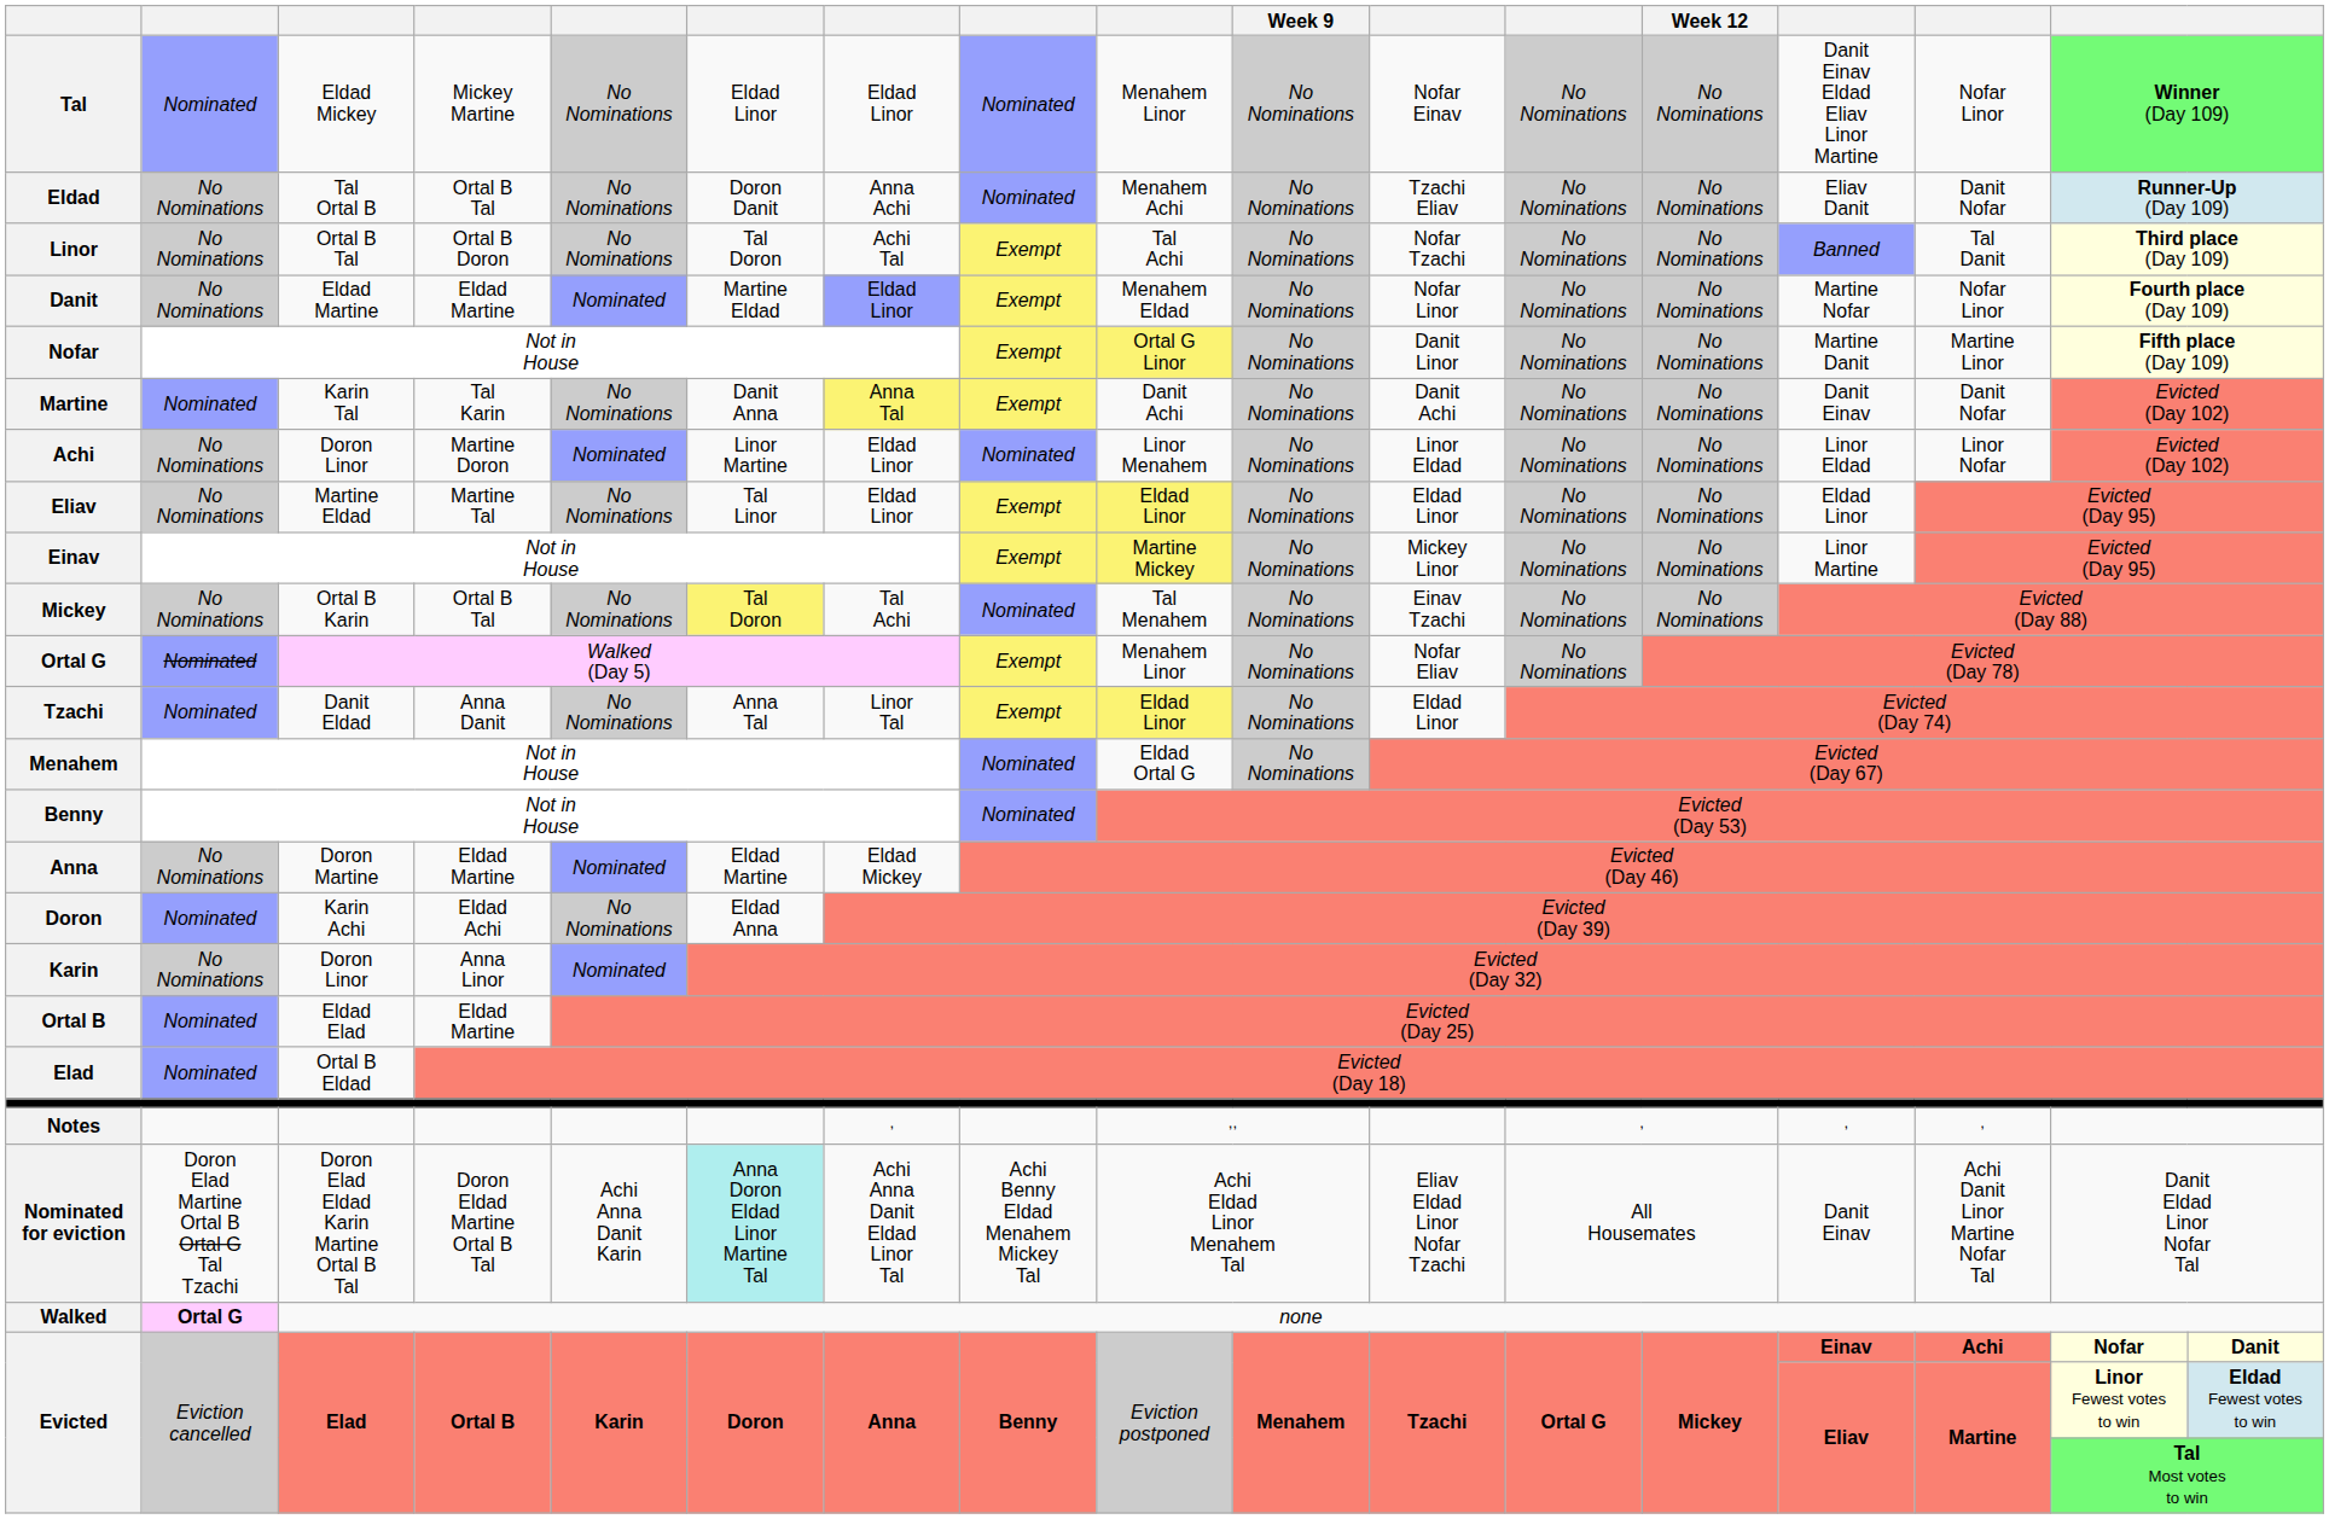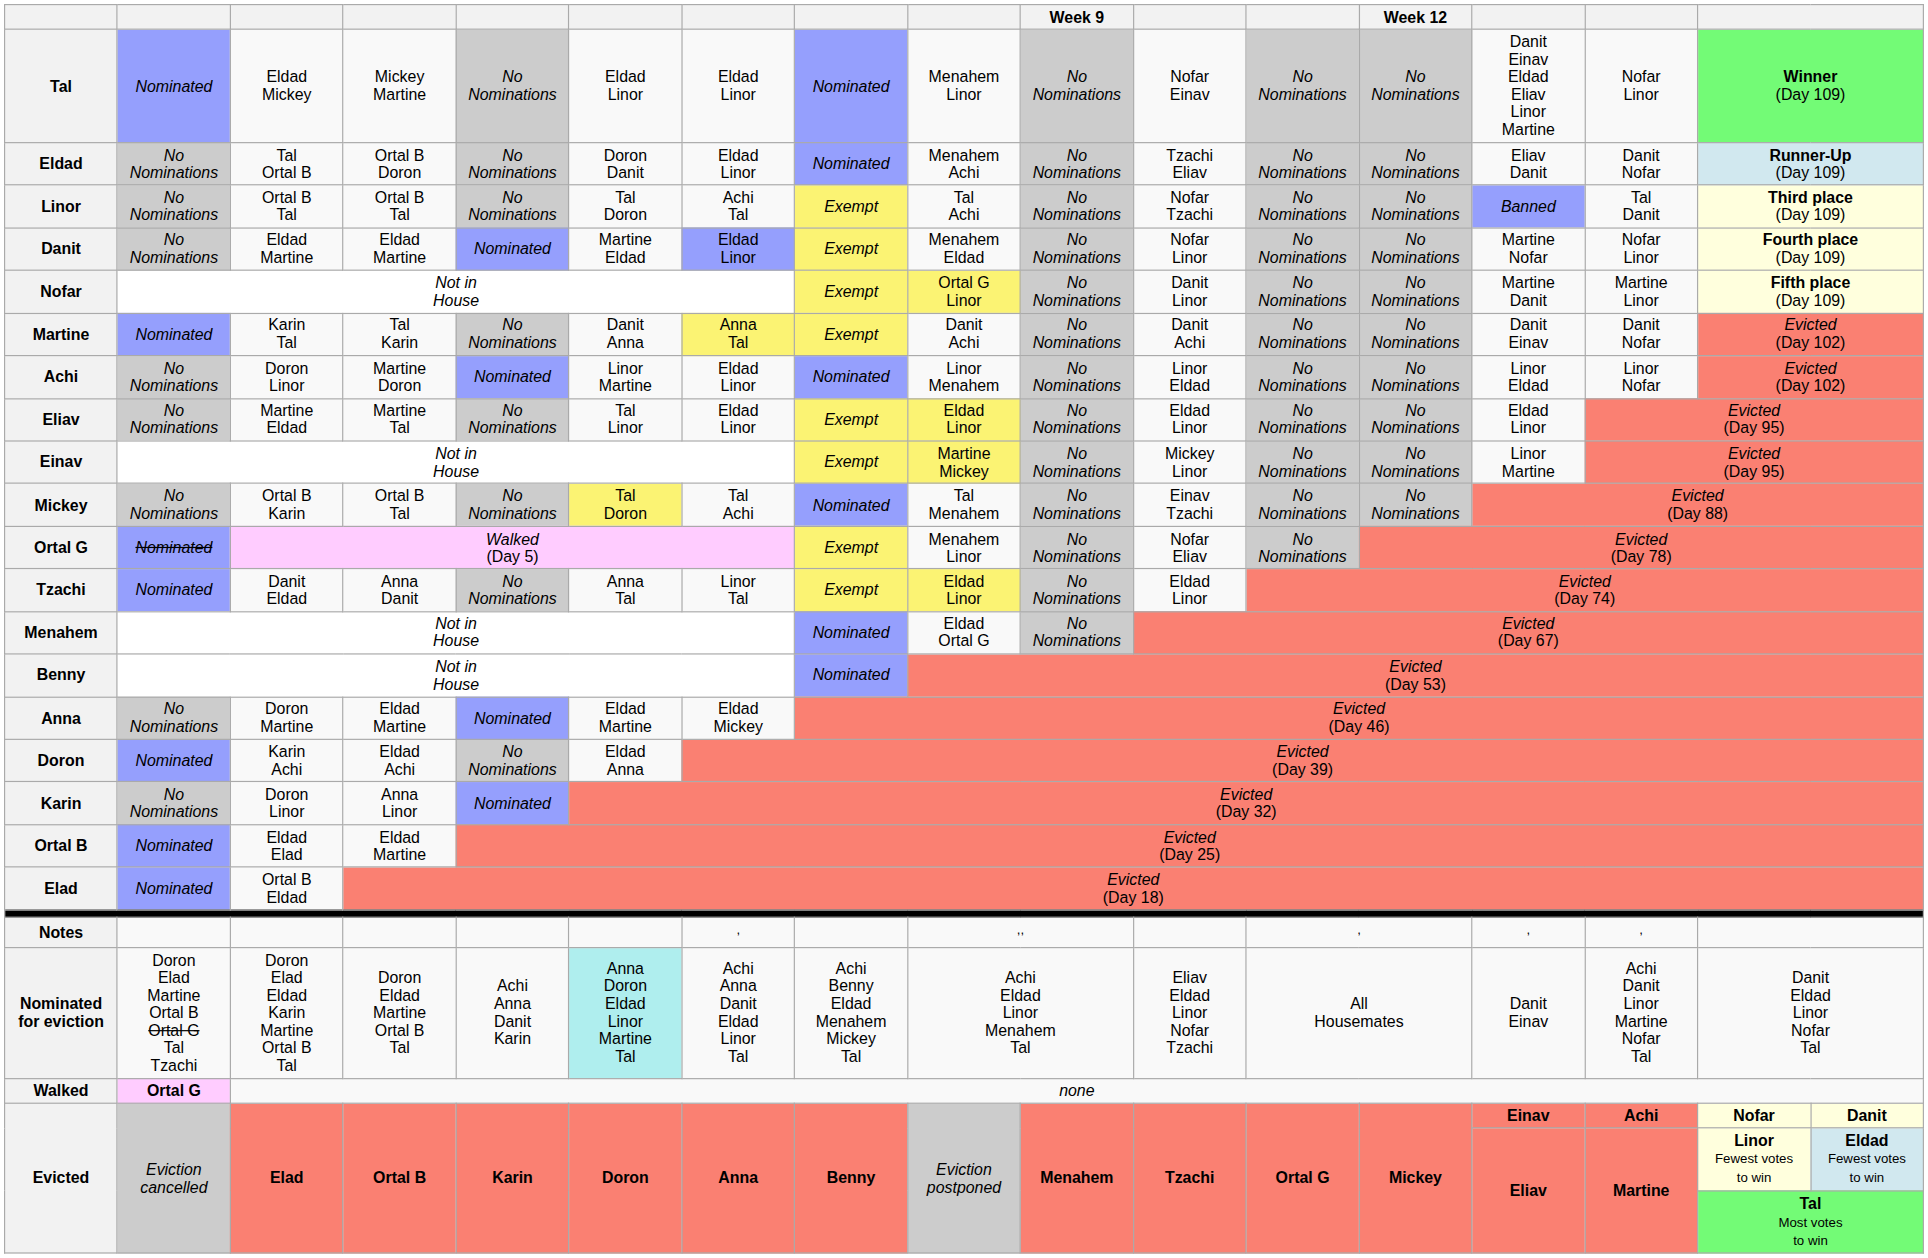 <table class="wikitable" style="font-size:85%; line-height:15px; text-align:center">
 <tr>
 <th style="width: 5%;"></th>
 <th style="width: 5%;"></th>
 <th style="width: 5%;"></th>
 <th style="width: 5%;"></th>
 <th style="width: 5%;"></th>
 <th style="width: 5%;"></th>
 <th style="width: 5%;"></th>
 <th style="width: 5%;"></th>
 <th style="width: 5%;"></th>
 <th style="width: 5%;">Week 9</th>
 <th style="width: 5%;"></th>
 <th style="width: 5%;"></th>
 <th style="width: 5%;">Week 12</th>
 <th style="width: 5%;"></th>
 <th style="width: 5%;"></th>
 <th style="width: 10%;" colspan="2"></th>
 </tr>
 <tr>
 <th>Tal</th>
 <td bgcolor="959ffd"><em>Nominated</em></td>
 <td>Eldad<br>Mickey</td>
 <td>Mickey<br>Martine</td>
 <td bgcolor="#CCC"><em>No<br>Nominations</em></td>
 <td>Eldad<br>Linor</td>
 <td>Eldad<br>Linor</td>
 <td bgcolor="959ffd"><em>Nominated</em></td>
 <td>Menahem<br>Linor</td>
 <td bgcolor="#CCC"><em>No<br>Nominations</em></td>
 <td>Nofar<br>Einav</td>
 <td bgcolor="#CCC"><em>No<br>Nominations</em></td>
 <td bgcolor="#CCC"><em>No<br>Nominations</em></td>
 <td>Danit<br>Einav<br>Eldad<br>Eliav<br>Linor<br>Martine</td>
 <td>Nofar<br>Linor</td>
 <td colspan="2" style="background:#73FB76"><strong>Winner</strong><br>(Day 109)</td>
 </tr>
 <tr>
 <th>Eldad</th>
 <td bgcolor="#CCC"><em>No<br>Nominations</em></td>
 <td>Tal<br>Ortal B</td>
-<td>Ortal B<br>Tal</td>
+<td>Ortal B<br> Doron</td>
 <td bgcolor="#CCC"><em>No<br>Nominations</em></td>
 <td>Doron<br>Danit</td>
-<td>Anna<br>Achi</td>
+<td>Eldad<br>Linor</td>
 <td bgcolor="959ffd"><em>Nominated</em></td>
 <td>Menahem<br>Achi</td>
 <td bgcolor="#CCC"><em>No<br>Nominations</em></td>
 <td>Tzachi<br>Eliav</td>
 <td bgcolor="#CCC"><em>No<br>Nominations</em></td>
 <td bgcolor="#CCC"><em>No<br>Nominations</em></td>
 <td>Eliav<br>Danit</td>
 <td>Danit<br>Nofar</td>
 <td colspan="2" style="background:#D1E8EF "><strong>Runner-Up</strong><br>(Day 109)</td>
 </tr>
 <tr>
 <th>Linor</th>
 <td bgcolor="#CCC"><em>No<br>Nominations</em></td>
 <td>Ortal B<br>Tal</td>
-<td>Ortal B<br> Doron</td>
+<td>Ortal B<br>Tal</td>
 <td bgcolor="#CCC"><em>No<br>Nominations</em></td>
 <td>Tal<br>Doron</td>
 <td>Achi<br>Tal</td>
 <td bgcolor="FBF373"><em>Exempt</em></td>
 <td>Tal<br>Achi</td>
 <td bgcolor="#CCC"><em>No<br>Nominations</em></td>
 <td>Nofar<br>Tzachi</td>
 <td bgcolor="#CCC"><em>No<br>Nominations</em></td>
 <td bgcolor="#CCC"><em>No<br>Nominations</em></td>
 <td style="background:#959FFD;"><em>Banned</em></td>
 <td>Tal<br>Danit</td>
 <td colspan="2" style="background:#FFFFDD"><strong>Third place</strong><br>(Day 109)</td>
 </tr>
 <tr>
 <th>Danit</th>
 <td bgcolor="#CCC"><em>No<br>Nominations</em></td>
 <td>Eldad<br>Martine</td>
 <td>Eldad<br>Martine</td>
 <td bgcolor="959ffd"><em>Nominated</em></td>
 <td>Martine<br>Eldad</td>
 <td bgcolor="959ffd">Eldad<br>Linor</td>
 <td bgcolor="FBF373"><em>Exempt</em></td>
 <td>Menahem<br>Eldad</td>
 <td bgcolor="#CCC"><em>No<br>Nominations</em></td>
 <td>Nofar<br>Linor</td>
 <td bgcolor="#CCC"><em>No<br>Nominations</em></td>
 <td bgcolor="#CCC"><em>No<br>Nominations</em></td>
 <td>Martine<br>Nofar</td>
 <td>Nofar<br>Linor</td>
 <td colspan="2" style="background:#FFFFDD"><strong>Fourth place</strong><br>(Day 109)</td>
 </tr>
 <tr>
 <th>Nofar</th>
 <td colspan="6" style="background:#FFFFFF"><em>Not in<br>House</em></td>
 <td bgcolor="FBF373"><em>Exempt</em></td>
 <td bgcolor="FBF373">Ortal G<br>Linor</td>
 <td bgcolor="#CCC"><em>No<br>Nominations</em></td>
 <td>Danit<br>Linor</td>
 <td bgcolor="#CCC"><em>No<br>Nominations</em></td>
 <td bgcolor="#CCC"><em>No<br>Nominations</em></td>
 <td>Martine<br>Danit</td>
 <td>Martine<br>Linor</td>
 <td colspan="2" style="background:#FFFFDD"><strong>Fifth place</strong><br>(Day 109)</td>
 </tr>
 <tr>
 <th>Martine</th>
 <td bgcolor="959ffd"><em>Nominated</em></td>
 <td>Karin<br>Tal</td>
 <td>Tal<br>Karin</td>
 <td bgcolor="#CCC"><em>No<br>Nominations</em></td>
 <td>Danit<br>Anna</td>
 <td bgcolor="FBF373">Anna<br>Tal</td>
 <td bgcolor="FBF373"><em>Exempt</em></td>
 <td>Danit<br>Achi</td>
 <td bgcolor="#CCC"><em>No<br>Nominations</em></td>
 <td>Danit<br>Achi</td>
 <td bgcolor="#CCC"><em>No<br>Nominations</em></td>
 <td bgcolor="#CCC"><em>No<br>Nominations</em></td>
 <td>Danit<br>Einav</td>
 <td>Danit<br>Nofar</td>
 <td colspan="2" style="background:#FA8072"><em>Evicted</em><br>(Day 102)</td>
 </tr>
 <tr>
 <th>Achi</th>
 <td bgcolor="#CCC"><em>No<br>Nominations</em></td>
 <td>Doron<br>Linor</td>
 <td>Martine<br>Doron</td>
 <td bgcolor="959ffd"><em>Nominated</em></td>
 <td>Linor<br>Martine</td>
 <td>Eldad<br>Linor</td>
 <td bgcolor="959ffd"><em>Nominated</em></td>
 <td>Linor<br>Menahem</td>
 <td bgcolor="#CCC"><em>No<br>Nominations</em></td>
 <td>Linor<br>Eldad</td>
 <td bgcolor="#CCC"><em>No<br>Nominations</em></td>
 <td bgcolor="#CCC"><em>No<br>Nominations</em></td>
 <td>Linor<br>Eldad</td>
 <td>Linor<br>Nofar</td>
 <td colspan="2" style="background:#FA8072"><em>Evicted</em><br>(Day 102)</td>
 </tr>
 <tr>
 <th>Eliav</th>
 <td bgcolor="#CCC"><em>No<br>Nominations</em></td>
 <td>Martine<br>Eldad</td>
 <td>Martine<br>Tal</td>
 <td bgcolor="#CCC"><em>No<br>Nominations</em></td>
 <td>Tal<br>Linor</td>
 <td>Eldad<br>Linor</td>
 <td bgcolor="FBF373"><em>Exempt</em></td>
 <td bgcolor="FBF373">Eldad<br>Linor</td>
 <td bgcolor="#CCC"><em>No<br>Nominations</em></td>
 <td>Eldad<br>Linor</td>
 <td bgcolor="#CCC"><em>No<br>Nominations</em></td>
 <td bgcolor="#CCC"><em>No<br>Nominations</em></td>
 <td>Eldad<br>Linor</td>
 <td colspan="3" style="background:#FA8072"><em>Evicted</em><br>(Day 95)</td>
 </tr>
 <tr>
 <th>Einav</th>
 <td colspan="6" style="background:#FFFFFF"><em>Not in<br>House</em></td>
 <td bgcolor="FBF373"><em>Exempt</em></td>
 <td bgcolor="FBF373">Martine<br>Mickey</td>
 <td bgcolor="#CCC"><em>No<br>Nominations</em></td>
 <td>Mickey<br>Linor</td>
 <td bgcolor="#CCC"><em>No<br>Nominations</em></td>
 <td bgcolor="#CCC"><em>No<br>Nominations</em></td>
 <td>Linor<br>Martine</td>
 <td colspan="3" style="background:#FA8072"><em>Evicted</em><br>(Day 95)</td>
 </tr>
 <tr>
 <th>Mickey</th>
 <td bgcolor="#CCC"><em>No<br>Nominations</em></td>
 <td>Ortal B<br>Karin</td>
 <td>Ortal B<br>Tal</td>
 <td bgcolor="#CCC"><em>No<br>Nominations</em></td>
 <td bgcolor="FBF373">Tal<br>Doron</td>
 <td>Tal<br>Achi</td>
 <td bgcolor="959ffd"><em>Nominated</em></td>
 <td>Tal<br>Menahem</td>
 <td bgcolor="#CCC"><em>No<br>Nominations</em></td>
 <td>Einav<br>Tzachi</td>
 <td bgcolor="#CCC"><em>No<br>Nominations</em></td>
 <td bgcolor="#CCC"><em>No<br>Nominations</em></td>
 <td colspan="4" style="background:#FA8072"><em>Evicted</em><br>(Day 88)</td>
 </tr>
 <tr>
 <th>Ortal G</th>
 <td bgcolor="959ffd"><em><s>Nominated</s></em></td>
 <td colspan=5 bgcolor="FFCCFF"><em>Walked</em><br>(Day 5)</td>
 <td bgcolor="FBF373"><em>Exempt</em></td>
 <td>Menahem<br>Linor</td>
 <td bgcolor="#CCC"><em>No<br>Nominations</em></td>
 <td>Nofar<br>Eliav</td>
 <td bgcolor="#CCC"><em>No<br>Nominations</em></td>
 <td colspan="5" bgcolor="#FA8072"><em>Evicted</em><br>(Day 78)</td>
 </tr>
 <tr>
 <th>Tzachi</th>
 <td bgcolor="959ffd"><em>Nominated</em></td>
 <td>Danit<br>Eldad</td>
 <td>Anna<br>Danit</td>
 <td bgcolor="#CCC"><em>No<br>Nominations</em></td>
 <td>Anna<br>Tal</td>
 <td>Linor<br>Tal</td>
 <td bgcolor="FBF373"><em>Exempt</em></td>
 <td bgcolor="FBF373">Eldad<br>Linor</td>
 <td bgcolor="#CCC"><em>No<br>Nominations</em></td>
 <td>Eldad<br>Linor</td>
 <td colspan="6" style="background:#FA8072"><em>Evicted</em><br>(Day 74)</td>
 </tr>
 <tr>
 <th>Menahem</th>
 <td colspan="6" style="background:#FFFFFF"><em>Not in<br>House</em></td>
 <td bgcolor="959ffd"><em>Nominated</em></td>
 <td>Eldad<br>Ortal G</td>
 <td bgcolor="#CCC"><em>No<br>Nominations</em></td>
 <td colspan="7" style="background:#FA8072"><em>Evicted</em><br>(Day 67)</td>
 </tr>
 <tr>
 <th>Benny</th>
 <td colspan="6" style="background:#FFFFFF"><em>Not in<br>House</em></td>
 <td bgcolor="959ffd"><em>Nominated</em></td>
 <td colspan="9" style="background:#FA8072"><em>Evicted</em><br>(Day 53)</td>
 </tr>
 <tr>
 <th>Anna</th>
 <td bgcolor="#CCC"><em>No<br>Nominations</em></td>
 <td>Doron<br>Martine</td>
 <td>Eldad<br>Martine</td>
 <td bgcolor="959ffd"><em>Nominated</em></td>
 <td>Eldad<br>Martine</td>
 <td>Eldad<br>Mickey</td>
 <td colspan="10" style="background:#FA8072"><em>Evicted</em><br>(Day 46)</td>
 </tr>
 <tr>
 <th>Doron</th>
 <td bgcolor="959ffd"><em>Nominated</em></td>
 <td>Karin<br>Achi</td>
 <td>Eldad<br>Achi</td>
 <td bgcolor="#CCC"><em>No<br>Nominations</em></td>
 <td>Eldad<br>Anna</td>
 <td colspan="11" style="background:#FA8072"><em>Evicted</em><br>(Day 39)</td>
 </tr>
 <tr>
 <th>Karin</th>
 <td bgcolor="#CCC"><em>No<br>Nominations</em></td>
 <td>Doron<br>Linor</td>
 <td>Anna<br>Linor</td>
 <td bgcolor="959ffd"><em>Nominated</em></td>
 <td colspan="12" style="background:#FA8072"><em>Evicted</em><br>(Day 32)</td>
 </tr>
 <tr>
 <th>Ortal B</th>
 <td bgcolor="959ffd"><em>Nominated</em></td>
 <td>Eldad<br>Elad</td>
 <td>Eldad<br>Martine</td>
 <td colspan="13" style="background:#FA8072"><em>Evicted</em><br>(Day 25)</td>
 </tr>
 <tr>
 <th>Elad</th>
 <td bgcolor="959ffd"><em>Nominated</em></td>
 <td>Ortal B<br>Eldad</td>
 <td colspan="14" style="background:#FA8072"><em>Evicted</em><br>(Day 18)</td>
 </tr>
 <tr>
 <td colspan="17" style="background-color: black;"></td>
 </tr>
 <tr>
 <th>Notes</th>
 <td></td>
 <td></td>
 <td></td>
 <td></td>
 <td></td>
 <td><sup>,</sup></td>
 <td></td>
 <td colspan="2"><sup>,</sup><sup>,</sup></td>
 <td></td>
 <td colspan="2"><sup>,</sup></td>
 <td><sup>,</sup></td>
 <td><sup>,</sup></td>
 <td colspan="2"></td>
 </tr>
 <tr>
 <th>Nominated<br>for eviction</th>
 <td>Doron<br>Elad<br>Martine<br>Ortal B<br><s>Ortal G</s><br>Tal<br>Tzachi</td>
 <td>Doron<br>Elad<br>Eldad<br>Karin<br>Martine<br>Ortal B<br>Tal</td>
 <td>Doron<br>Eldad<br>Martine<br>Ortal B<br>Tal</td>
 <td>Achi<br>Anna<br>Danit<br>Karin</td>
 <td style="background: paleturquoise;">Anna<br>Doron<br>Eldad<br>Linor<br>Martine<br>Tal</td>
 <td>Achi<br>Anna<br>Danit<br>Eldad<br>Linor<br>Tal</td>
 <td>Achi<br>Benny<br>Eldad<br>Menahem<br>Mickey<br>Tal</td>
 <td colspan="2">Achi<br>Eldad<br>Linor<br>Menahem<br>Tal</td>
 <td>Eliav<br>Eldad<br>Linor<br>Nofar<br>Tzachi</td>
 <td colspan="2">All<br>Housemates</td>
 <td>Danit<br>Einav</td>
 <td>Achi<br>Danit<br>Linor<br>Martine<br>Nofar<br>Tal</td>
 <td colspan="2">Danit<br>Eldad<br>Linor<br>Nofar<br>Tal</td>
 </tr>
 <tr>
 <th>Walked</th>
 <td bgcolor="FFCCFF"><strong>Ortal G</strong></td>
 <td colspan="15"><em>none</em></td>
 </tr>
 <tr>
 <th rowspan="4"><strong>Evicted</strong></th>
 <td rowspan="4" bgcolor="#CCC"><em>Eviction<br>cancelled</em></td>
 <td rowspan="4" style="background:#FA8072"><strong>Elad</strong><br></td>
 <td rowspan="4" style="background:#FA8072"><strong>Ortal B</strong><br></td>
 <td rowspan="4" style="background:#FA8072"><strong>Karin</strong><br></td>
 <td rowspan="4" style="background:#FA8072"><strong>Doron</strong><br></td>
 <td rowspan="4" style="background:#FA8072"><strong>Anna</strong> <br></td>
 <td rowspan="4" style="background:#FA8072"><strong>Benny</strong><br></td>
 <td rowspan="4" style="background:#CCC"><em>Eviction<br>postponed</em></td>
 <td rowspan="4" style="background:#FA8072"><strong>Menahem</strong> <br></td>
 <td rowspan="4" style="background:#FA8072"><strong>Tzachi</strong><br></td>
 <td rowspan="4" style="background:#FA8072"><strong>Ortal G</strong><br></td>
 <td rowspan="4" style="background:#FA8072"><strong>Mickey</strong><br></td>
 <td rowspan="2" style="background:#FA8072"><strong>Einav</strong><br></td>
 <td rowspan="2" style="background:#FA8072"><strong>Achi</strong><br></td>
 <td style="background:#FFFFDD"><strong>Nofar</strong><br></td>
 <td style="background:#FFFFDD"><strong>Danit</strong><br></td>
 </tr>
 <tr>
 <td rowspan="2" style="background:#FFFFDD"><strong>Linor</strong><br><small>Fewest votes<br>to win</small></td>
 <td rowspan="2" style="background:#D1E8EF"><strong>Eldad</strong><br><small>Fewest votes<br>to win</small></td>
 </tr>
 <tr>
 <td rowspan="2" style="background:#FA8072"><strong>Eliav</strong><br></td>
 <td rowspan="2" style="background:#FA8072"><strong>Martine</strong><br></td>
 </tr>
 <tr>
 <td colspan="2" style="background:#73FB76"><strong>Tal</strong><br><small>Most votes<br>to win</small></td>
 </tr>
 </table>
